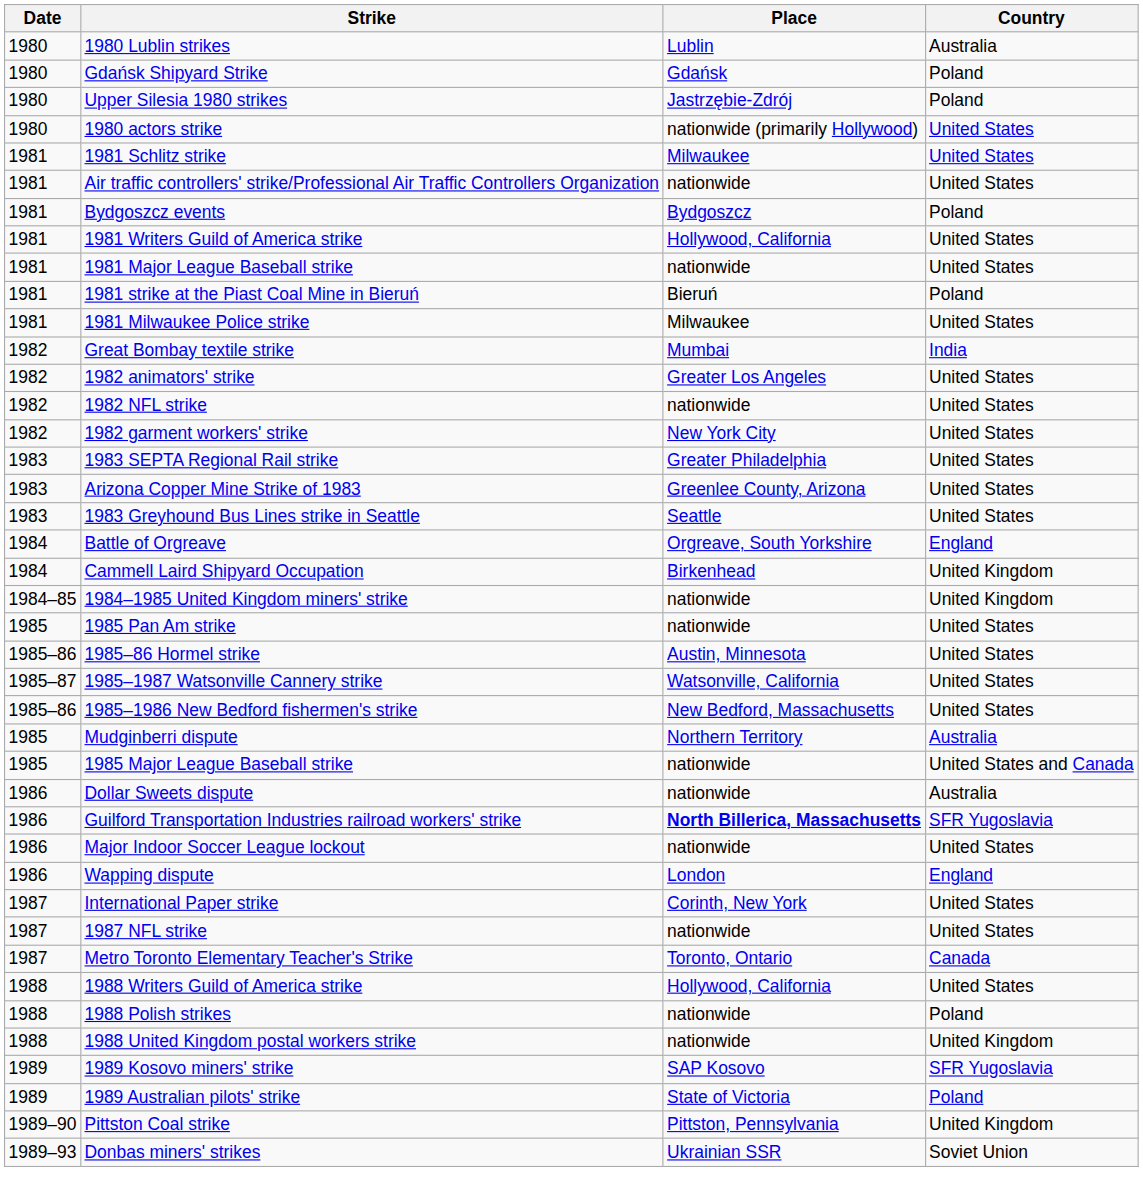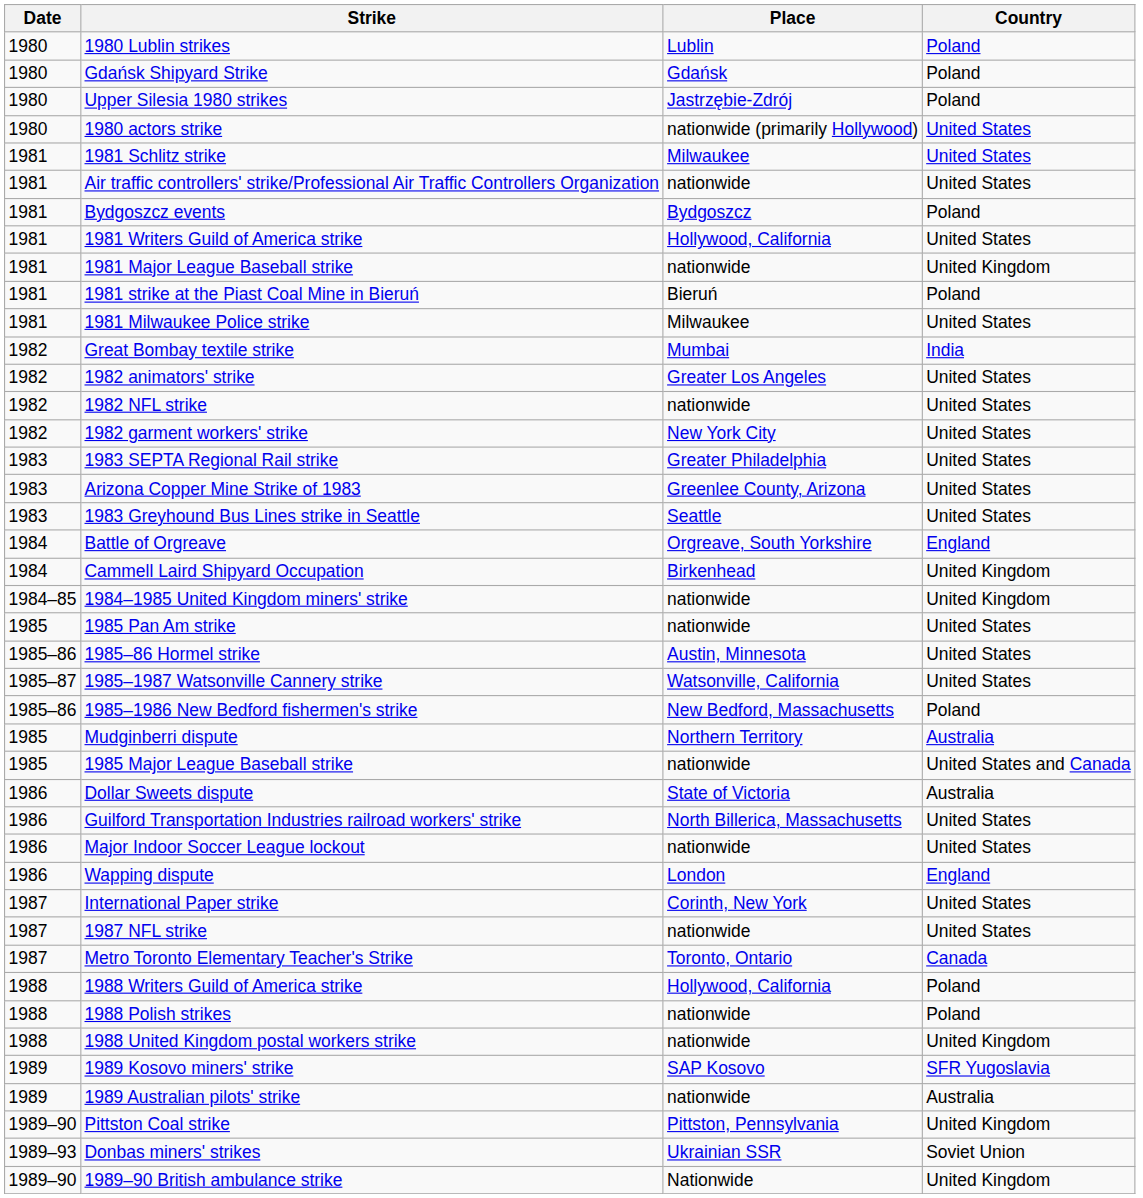 <table class="wikitable sortable">
 <tr>
 <th>Date</th>
 <th>Strike</th>
 <th>Place</th>
 <th>Country</th>
 </tr>
 <tr>
 <td>1980</td>
 <td><a href='#'>1980 Lublin strikes</a></td>
 <td><a href='#'>Lublin</a></td>
-<td>Australia</td>
+<td><a href='#'>Poland</a></td>
 </tr>
 <tr>
 <td>1980</td>
 <td><a href='#'>Gdańsk Shipyard Strike</a></td>
 <td><a href='#'>Gdańsk</a></td>
 <td>Poland</td>
 </tr>
 <tr>
 <td>1980</td>
 <td><a href='#'>Upper Silesia 1980 strikes</a></td>
 <td><a href='#'>Jastrzębie-Zdrój</a></td>
 <td>Poland</td>
 </tr>
 <tr>
 <td>1980</td>
 <td><a href='#'>1980 actors strike</a></td>
 <td>nationwide (primarily <a href='#'>Hollywood</a>)</td>
 <td><a href='#'>United States</a></td>
 </tr>
 <tr>
 <td>1981</td>
 <td><a href='#'>1981 Schlitz strike</a></td>
 <td><a href='#'>Milwaukee</a></td>
 <td><a href='#'>United States</a></td>
 </tr>
 <tr>
 <td>1981</td>
 <td><a href='#'>Air traffic controllers' strike/Professional Air Traffic Controllers Organization</a></td>
 <td>nationwide</td>
 <td>United States</td>
 </tr>
 <tr>
 <td>1981</td>
 <td><a href='#'>Bydgoszcz events</a></td>
 <td><a href='#'>Bydgoszcz</a></td>
 <td>Poland</td>
 </tr>
 <tr>
 <td>1981</td>
 <td><a href='#'>1981 Writers Guild of America strike</a></td>
 <td><a href='#'>Hollywood, California</a></td>
 <td>United States</td>
 </tr>
 <tr>
 <td>1981</td>
 <td><a href='#'>1981 Major League Baseball strike</a></td>
 <td>nationwide</td>
-<td>United States</td>
+<td>United Kingdom</td>
 </tr>
 <tr>
 <td>1981</td>
 <td><a href='#'>1981 strike at the Piast Coal Mine in Bieruń</a></td>
 <td>Bieruń</td>
 <td>Poland</td>
 </tr>
 <tr>
 <td>1981</td>
 <td><a href='#'>1981 Milwaukee Police strike</a></td>
 <td>Milwaukee</td>
 <td>United States</td>
 </tr>
 <tr>
 <td>1982</td>
 <td><a href='#'>Great Bombay textile strike</a></td>
 <td><a href='#'>Mumbai</a></td>
 <td><a href='#'>India</a></td>
 </tr>
 <tr>
 <td>1982</td>
 <td><a href='#'>1982 animators' strike</a></td>
 <td><a href='#'>Greater Los Angeles</a></td>
 <td>United States</td>
 </tr>
 <tr>
 <td>1982</td>
 <td><a href='#'>1982 NFL strike</a></td>
 <td>nationwide</td>
 <td>United States</td>
 </tr>
 <tr>
 <td>1982</td>
 <td><a href='#'>1982 garment workers' strike</a></td>
 <td><a href='#'>New York City</a></td>
 <td>United States</td>
 </tr>
 <tr>
 <td>1983</td>
 <td><a href='#'>1983 SEPTA Regional Rail strike</a></td>
 <td><a href='#'>Greater Philadelphia</a></td>
 <td>United States</td>
 </tr>
 <tr>
 <td>1983</td>
 <td><a href='#'>Arizona Copper Mine Strike of 1983</a></td>
 <td><a href='#'>Greenlee County, Arizona</a></td>
 <td>United States</td>
 </tr>
 <tr>
 <td>1983</td>
 <td><a href='#'>1983 Greyhound Bus Lines strike in Seattle</a></td>
 <td><a href='#'>Seattle</a></td>
 <td>United States</td>
 </tr>
 <tr>
 <td>1984</td>
 <td><a href='#'>Battle of Orgreave</a></td>
 <td><a href='#'>Orgreave, South Yorkshire</a></td>
 <td><a href='#'>England</a></td>
 </tr>
 <tr>
 <td>1984</td>
 <td><a href='#'>Cammell Laird Shipyard Occupation</a></td>
 <td><a href='#'>Birkenhead</a></td>
 <td>United Kingdom</td>
 </tr>
 <tr>
 <td>1984–85</td>
 <td><a href='#'>1984–1985 United Kingdom miners' strike</a></td>
 <td>nationwide</td>
 <td>United Kingdom</td>
 </tr>
 <tr>
 <td>1985</td>
 <td><a href='#'>1985 Pan Am strike</a></td>
 <td>nationwide</td>
 <td>United States</td>
 </tr>
 <tr>
 <td>1985–86</td>
 <td><a href='#'>1985–86 Hormel strike</a></td>
 <td><a href='#'>Austin, Minnesota</a></td>
 <td>United States</td>
 </tr>
 <tr>
 <td>1985–87</td>
 <td><a href='#'>1985–1987 Watsonville Cannery strike</a></td>
 <td><a href='#'>Watsonville, California</a></td>
 <td>United States</td>
 </tr>
 <tr>
 <td>1985–86</td>
 <td><a href='#'>1985–1986 New Bedford fishermen's strike</a></td>
 <td><a href='#'>New Bedford, Massachusetts</a></td>
-<td>United States</td>
+<td>Poland</td>
 </tr>
 <tr>
 <td>1985</td>
 <td><a href='#'>Mudginberri dispute</a></td>
 <td><a href='#'>Northern Territory</a></td>
 <td><a href='#'>Australia</a></td>
 </tr>
 <tr>
 <td>1985</td>
 <td><a href='#'>1985 Major League Baseball strike</a></td>
 <td>nationwide</td>
 <td>United States and <a href='#'>Canada</a></td>
 </tr>
 <tr>
 <td>1986</td>
 <td><a href='#'>Dollar Sweets dispute</a></td>
-<td>nationwide</td>
+<td><a href='#'>State of Victoria</a></td>
 <td>Australia</td>
 </tr>
 <tr>
 <td>1986</td>
 <td><a href='#'>Guilford Transportation Industries railroad workers' strike</a></td>
-<td><strong><a href='#'>North Billerica, Massachusetts</a></strong></td>
-<td><a href='#'>SFR Yugoslavia</a></td>
+<td><a href='#'>North Billerica, Massachusetts</a></td>
+<td>United States</td>
 </tr>
 <tr>
 <td>1986</td>
 <td><a href='#'>Major Indoor Soccer League lockout</a></td>
 <td>nationwide</td>
 <td>United States</td>
 </tr>
 <tr>
 <td>1986</td>
 <td><a href='#'>Wapping dispute</a></td>
 <td><a href='#'>London</a></td>
 <td><a href='#'>England</a></td>
 </tr>
 <tr>
 <td>1987</td>
 <td><a href='#'>International Paper strike</a></td>
 <td><a href='#'>Corinth, New York</a></td>
 <td>United States</td>
 </tr>
 <tr>
 <td>1987</td>
 <td><a href='#'>1987 NFL strike</a></td>
 <td>nationwide</td>
 <td>United States</td>
 </tr>
 <tr>
 <td>1987</td>
 <td><a href='#'>Metro Toronto Elementary Teacher's Strike</a></td>
 <td><a href='#'>Toronto, Ontario</a></td>
 <td><a href='#'>Canada</a></td>
 </tr>
 <tr>
 <td>1988</td>
 <td><a href='#'>1988 Writers Guild of America strike</a></td>
 <td><a href='#'>Hollywood, California</a></td>
-<td>United States</td>
+<td>Poland</td>
 </tr>
 <tr>
 <td>1988</td>
 <td><a href='#'>1988 Polish strikes</a></td>
 <td>nationwide</td>
 <td>Poland</td>
 </tr>
 <tr>
 <td>1988</td>
 <td><a href='#'>1988 United Kingdom postal workers strike</a></td>
 <td>nationwide</td>
 <td>United Kingdom</td>
 </tr>
 <tr>
 <td>1989</td>
 <td><a href='#'>1989 Kosovo miners' strike</a></td>
 <td><a href='#'>SAP Kosovo</a></td>
 <td><a href='#'>SFR Yugoslavia</a></td>
 </tr>
 <tr>
 <td>1989</td>
 <td><a href='#'>1989 Australian pilots' strike</a></td>
-<td><a href='#'>State of Victoria</a></td>
-<td><a href='#'>Poland</a></td>
+<td>nationwide</td>
+<td>Australia</td>
 </tr>
 <tr>
 <td>1989–90</td>
 <td><a href='#'>Pittston Coal strike</a></td>
 <td><a href='#'>Pittston, Pennsylvania</a></td>
 <td>United Kingdom</td>
 </tr>
 <tr>
 <td>1989–93</td>
 <td><a href='#'>Donbas miners' strikes</a></td>
 <td><a href='#'>Ukrainian SSR</a></td>
 <td>Soviet Union</td>
 </tr>
+<tr>
+<td>1989–90</td>
+<td><a href='#'>1989–90 British ambulance strike</a></td>
+<td>Nationwide</td>
+<td>United Kingdom</td>
+</tr>
 </table>
